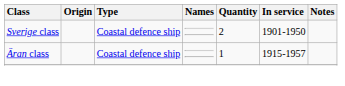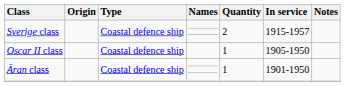 <table class="wikitable">
 <tr>
 <th style="text-align:left">Class</th>
 <th style="text-align:left">Origin</th>
 <th style="text-align:left">Type</th>
 <th style="text-align:left">Names</th>
 <th style="text-align:left">Quantity</th>
 <th style="text-align:left">In service</th>
 <th style="text-align:left">Notes</th>
 </tr>
 <tr>
 <td><a href='#'><em>Sverige</em> class</a></td>
 <td></td>
 <td><a href='#'>Coastal defence ship</a></td>
 <td><hr><hr></td>
 <td>2</td>
-<td>1901-1950</td>
+<td>1915-1957</td>
+<td></td>
+</tr>
+<tr>
+<td><a href='#'><em>Oscar II</em> class</a></td>
+<td></td>
+<td><a href='#'>Coastal defence ship</a></td>
+<td></td>
+<td>1</td>
+<td>1905-1950</td>
 <td></td>
 </tr>
 <tr>
 <td><a href='#'><em>Äran</em> class</a></td>
 <td></td>
 <td><a href='#'>Coastal defence ship</a></td>
 <td><hr><hr></td>
 <td>1</td>
-<td>1915-1957</td>
+<td>1901-1950</td>
 <td></td>
 </tr>
 <tr>
 </tr>
 <tr>
 </tr>
 </table>
